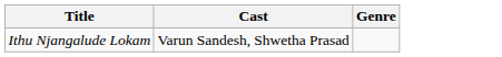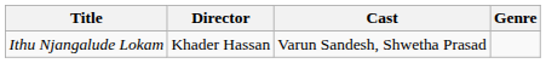 <table class="wikitable">
 <tr valign="top">
 <th>Title</th>
+<th>Director</th>
 <th>Cast</th>
 <th>Genre</th>
 </tr>
 <tr>
 <td><em>Ithu Njangalude Lokam</em></td>
+<td>Khader Hassan</td>
 <td>Varun Sandesh, Shwetha Prasad</td>
 <td></td>
 </tr>
 </table>
